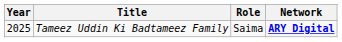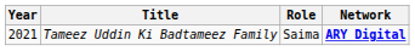 <table class="wikitable sortable plainrowheaders">
 <tr style="text-align:center;">
 <th scope="col">Year</th>
 <th scope="col">Title</th>
 <th scope="col">Role</th>
 <th scope="col">Network</th>
 </tr>
 <tr>
-<td>2025</td>
+<td>2021</td>
 <td><em>Tameez Uddin Ki Badtameez Family</em></td>
 <td>Saima</td>
 <td><strong><a href='#'>ARY Digital</a></strong></td>
 </tr>
 </table>
